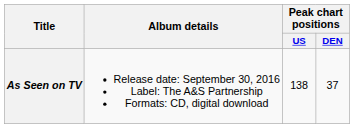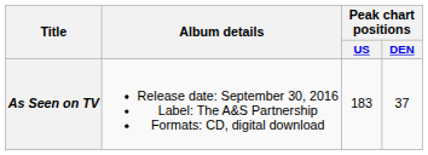 <table class="wikitable plainrowheaders" style="text-align:center;">
 <tr>
 <th scope="col" rowspan="2">Title</th>
 <th scope="col" rowspan="2">Album details</th>
 <th scope="col" colspan="2">Peak chart positions</th>
 </tr>
 <tr>
 <th scope="col" style="width:3em;font-size:90%;"><a href='#'>US</a><br></th>
 <th scope="col" style="width:3em;font-size:90%;"><a href='#'>DEN</a><br></th>
 </tr>
 <tr>
 <th scope="row"><em>As Seen on TV</em></th>
 <td><br><ul><li>Release date: September 30, 2016</li><li>Label: The A&S Partnership</li><li>Formats: CD, digital download</li></ul></td>
-<td>138</td>
+<td>183</td>
 <td>37</td>
 </tr>
 </table>
